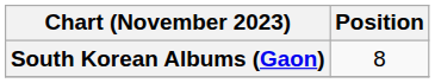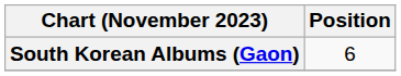 <table class="wikitable plainrowheaders" style="text-align:center;">
 <tr>
 <th scope="col">Chart (November 2023)</th>
 <th scope="col">Position</th>
 </tr>
 <tr>
 <th scope="row">South Korean Albums (<a href='#'>Gaon</a>)</th>
-<td>8</td>
+<td>6</td>
 </tr>
 <tr>
 </tr>
 </table>
